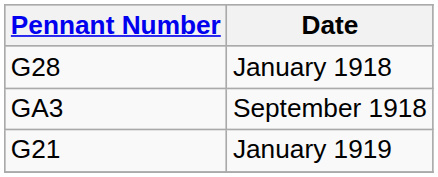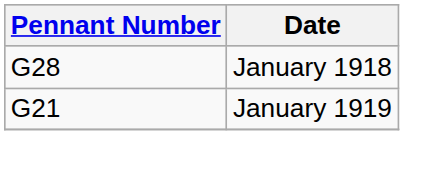 <table class="wikitable" style="text-align:left">
 <tr>
 <th><a href='#'>Pennant Number</a></th>
 <th>Date</th>
 </tr>
 <tr>
 <td>G28</td>
 <td>January 1918</td>
 </tr>
 <tr>
-<td>GA3</td>
-<td>September 1918</td>
-</tr>
-<tr>
 <td>G21</td>
 <td>January 1919</td>
 </tr>
 <tr>
 </tr>
 </table>
